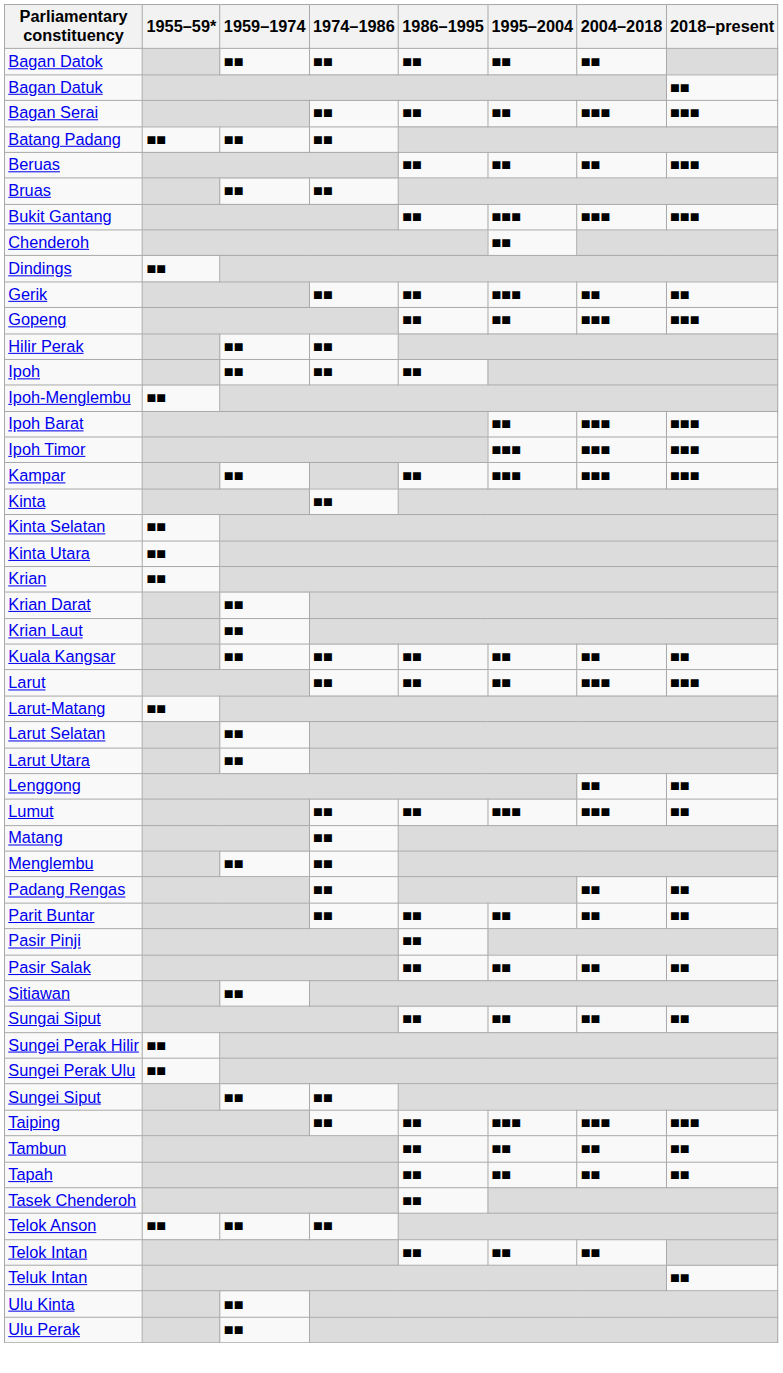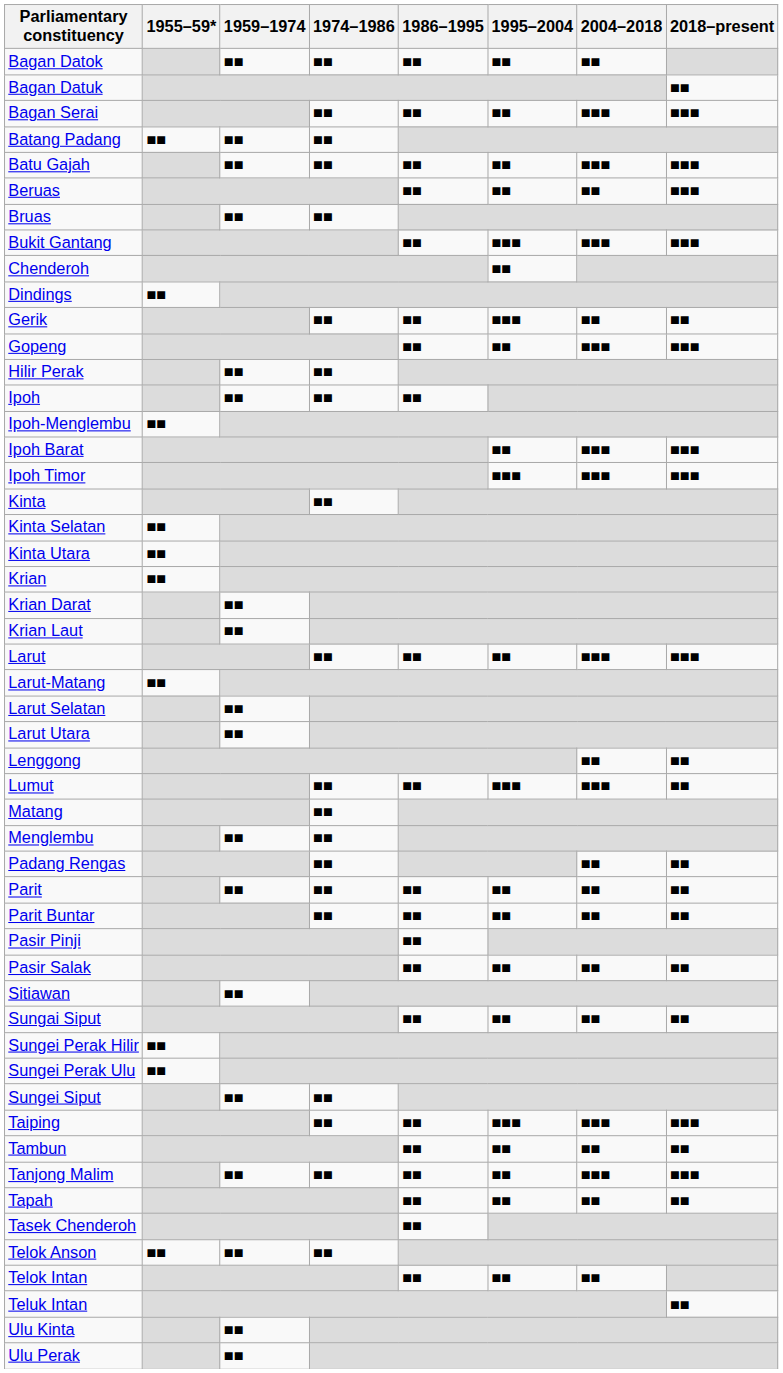 <table class=wikitable>
 <tr>
 <th>Parliamentary<br>constituency</th>
 <th>1955–59*</th>
 <th>1959–1974</th>
 <th>1974–1986</th>
 <th>1986–1995</th>
 <th>1995–2004</th>
 <th>2004–2018</th>
 <th>2018–present</th>
 </tr>
 <tr>
 <td><a href='#'>Bagan Datok</a></td>
 <td bgcolor="dcdcdc"></td>
 <td>■■</td>
 <td>■■</td>
 <td>■■</td>
 <td>■■</td>
 <td>■■</td>
 <td bgcolor=dcdcdc></td>
 </tr>
 <tr>
 <td><a href='#'>Bagan Datuk</a></td>
 <td colspan="6" bgcolor="dcdcdc"></td>
 <td>■■</td>
 </tr>
 <tr>
 <td><a href='#'>Bagan Serai</a></td>
 <td colspan="2" bgcolor="dcdcdc"></td>
 <td>■■</td>
 <td>■■</td>
 <td>■■</td>
 <td>■■■</td>
 <td>■■■</td>
 </tr>
 <tr>
 <td><a href='#'>Batang Padang</a></td>
 <td>■■</td>
 <td>■■</td>
 <td>■■</td>
 <td colspan=4 bgcolor=dcdcdc></td>
+</tr>
+<tr>
+<td><a href='#'>Batu Gajah</a></td>
+<td bgcolor="dcdcdc"></td>
+<td>■■</td>
+<td>■■</td>
+<td>■■</td>
+<td>■■</td>
+<td>■■■</td>
+<td>■■■</td>
 </tr>
 <tr>
 <td><a href='#'>Beruas</a></td>
 <td colspan="3" bgcolor="dcdcdc"></td>
 <td>■■</td>
 <td>■■</td>
 <td>■■</td>
 <td>■■■</td>
 </tr>
 <tr>
 <td><a href='#'>Bruas</a></td>
 <td bgcolor="dcdcdc"></td>
 <td>■■</td>
 <td>■■</td>
 <td colspan=4 bgcolor=dcdcdc></td>
 </tr>
 <tr>
 <td><a href='#'>Bukit Gantang</a></td>
 <td colspan="3" bgcolor="dcdcdc"></td>
 <td>■■</td>
 <td>■■■</td>
 <td>■■■</td>
 <td>■■■</td>
 </tr>
 <tr>
 <td><a href='#'>Chenderoh</a></td>
 <td colspan="4" bgcolor="dcdcdc"></td>
 <td>■■</td>
 <td colspan=2 bgcolor=dcdcdc></td>
 </tr>
 <tr>
 <td><a href='#'>Dindings</a></td>
 <td>■■</td>
 <td colspan=6 bgcolor=dcdcdc></td>
 </tr>
 <tr>
 <td><a href='#'>Gerik</a></td>
 <td colspan="2" bgcolor="dcdcdc"></td>
 <td>■■</td>
 <td>■■</td>
 <td>■■■</td>
 <td>■■</td>
 <td>■■</td>
 </tr>
 <tr>
 <td><a href='#'>Gopeng</a></td>
 <td colspan="3" bgcolor="dcdcdc"></td>
 <td>■■</td>
 <td>■■</td>
 <td>■■■</td>
 <td>■■■</td>
 </tr>
 <tr>
 <td><a href='#'>Hilir Perak</a></td>
 <td bgcolor="dcdcdc"></td>
 <td>■■</td>
 <td>■■</td>
 <td colspan=4 bgcolor=dcdcdc></td>
 </tr>
 <tr>
 <td><a href='#'>Ipoh</a></td>
 <td bgcolor="dcdcdc"></td>
 <td>■■</td>
 <td>■■</td>
 <td>■■</td>
 <td colspan=3 bgcolor=dcdcdc></td>
 </tr>
 <tr>
 <td><a href='#'>Ipoh-Menglembu</a></td>
 <td>■■</td>
 <td colspan=6 bgcolor=dcdcdc></td>
 </tr>
 <tr>
 <td><a href='#'>Ipoh Barat</a></td>
 <td colspan="4" bgcolor="dcdcdc"></td>
 <td>■■</td>
 <td>■■■</td>
 <td>■■■</td>
 </tr>
 <tr>
 <td><a href='#'>Ipoh Timor</a></td>
 <td colspan="4" bgcolor="dcdcdc"></td>
 <td>■■■</td>
 <td>■■■</td>
 <td>■■■</td>
 </tr>
 <tr>
-<td><a href='#'>Kampar</a></td>
-<td bgcolor="dcdcdc"></td>
-<td>■■</td>
-<td bgcolor=dcdcdc></td>
-<td>■■</td>
-<td>■■■</td>
-<td>■■■</td>
-<td>■■■</td>
-</tr>
-<tr>
 <td><a href='#'>Kinta</a></td>
 <td colspan="2" bgcolor="dcdcdc"></td>
 <td>■■</td>
 <td colspan=4 bgcolor=dcdcdc></td>
 </tr>
 <tr>
 <td><a href='#'>Kinta Selatan</a></td>
 <td>■■</td>
 <td colspan=6 bgcolor=dcdcdc></td>
 </tr>
 <tr>
 <td><a href='#'>Kinta Utara</a></td>
 <td>■■</td>
 <td colspan=6 bgcolor=dcdcdc></td>
 </tr>
 <tr>
 <td><a href='#'>Krian</a></td>
 <td>■■</td>
 <td colspan=6 bgcolor=dcdcdc></td>
 </tr>
 <tr>
 <td><a href='#'>Krian Darat</a></td>
 <td bgcolor="dcdcdc"></td>
 <td>■■</td>
 <td colspan=5 bgcolor=dcdcdc></td>
 </tr>
 <tr>
 <td><a href='#'>Krian Laut</a></td>
 <td bgcolor="dcdcdc"></td>
 <td>■■</td>
 <td colspan=5 bgcolor=dcdcdc></td>
-</tr>
-<tr>
-<td><a href='#'>Kuala Kangsar</a></td>
-<td bgcolor="dcdcdc"></td>
-<td>■■</td>
-<td>■■</td>
-<td>■■</td>
-<td>■■</td>
-<td>■■</td>
-<td>■■</td>
 </tr>
 <tr>
 <td><a href='#'>Larut</a></td>
 <td colspan="2" bgcolor="dcdcdc"></td>
 <td>■■</td>
 <td>■■</td>
 <td>■■</td>
 <td>■■■</td>
 <td>■■■</td>
 </tr>
 <tr>
 <td><a href='#'>Larut-Matang</a></td>
 <td>■■</td>
 <td colspan=6 bgcolor=dcdcdc></td>
 </tr>
 <tr>
 <td><a href='#'>Larut Selatan</a></td>
 <td bgcolor="dcdcdc"></td>
 <td>■■</td>
 <td colspan=5 bgcolor=dcdcdc></td>
 </tr>
 <tr>
 <td><a href='#'>Larut Utara</a></td>
 <td bgcolor="dcdcdc"></td>
 <td>■■</td>
 <td colspan=5 bgcolor=dcdcdc></td>
 </tr>
 <tr>
 <td><a href='#'>Lenggong</a></td>
 <td colspan="5" bgcolor="dcdcdc"></td>
 <td>■■</td>
 <td>■■</td>
 </tr>
 <tr>
 <td><a href='#'>Lumut</a></td>
 <td colspan="2" bgcolor="dcdcdc"></td>
 <td>■■</td>
 <td>■■</td>
 <td>■■■</td>
 <td>■■■</td>
 <td>■■</td>
 </tr>
 <tr>
 <td><a href='#'>Matang</a></td>
 <td colspan="2" bgcolor="dcdcdc"></td>
 <td>■■</td>
 <td colspan=4 bgcolor=dcdcdc></td>
 </tr>
 <tr>
 <td><a href='#'>Menglembu</a></td>
 <td bgcolor="dcdcdc"></td>
 <td>■■</td>
 <td>■■</td>
 <td colspan=4 bgcolor=dcdcdc></td>
 </tr>
 <tr>
 <td><a href='#'>Padang Rengas</a></td>
 <td colspan="2" bgcolor="dcdcdc"></td>
 <td>■■</td>
 <td colspan=2 bgcolor=dcdcdc></td>
+<td>■■</td>
+<td>■■</td>
+</tr>
+<tr>
+<td><a href='#'>Parit</a></td>
+<td bgcolor="dcdcdc"></td>
+<td>■■</td>
+<td>■■</td>
+<td>■■</td>
+<td>■■</td>
 <td>■■</td>
 <td>■■</td>
 </tr>
 <tr>
 <td><a href='#'>Parit Buntar</a></td>
 <td colspan="2" bgcolor="dcdcdc"></td>
 <td>■■</td>
 <td>■■</td>
 <td>■■</td>
 <td>■■</td>
 <td>■■</td>
 </tr>
 <tr>
 <td><a href='#'>Pasir Pinji</a></td>
 <td colspan="3" bgcolor="dcdcdc"></td>
 <td>■■</td>
 <td colspan=3 bgcolor=dcdcdc></td>
 </tr>
 <tr>
 <td><a href='#'>Pasir Salak</a></td>
 <td colspan="3" bgcolor="dcdcdc"></td>
 <td>■■</td>
 <td>■■</td>
 <td>■■</td>
 <td>■■</td>
 </tr>
 <tr>
 <td><a href='#'>Sitiawan</a></td>
 <td bgcolor="dcdcdc"></td>
 <td>■■</td>
 <td colspan=5 bgcolor=dcdcdc></td>
 </tr>
 <tr>
 <td><a href='#'>Sungai Siput</a></td>
 <td colspan="3" bgcolor="dcdcdc"></td>
 <td>■■</td>
 <td>■■</td>
 <td>■■</td>
 <td>■■</td>
 </tr>
 <tr>
 <td><a href='#'>Sungei Perak Hilir</a></td>
 <td>■■</td>
 <td colspan=6 bgcolor=dcdcdc></td>
 </tr>
 <tr>
 <td><a href='#'>Sungei Perak Ulu</a></td>
 <td>■■</td>
 <td colspan=6 bgcolor=dcdcdc></td>
 </tr>
 <tr>
 <td><a href='#'>Sungei Siput</a></td>
 <td bgcolor="dcdcdc"></td>
 <td>■■</td>
 <td>■■</td>
 <td colspan=4 bgcolor=dcdcdc></td>
 </tr>
 <tr>
 <td><a href='#'>Taiping</a></td>
 <td colspan="2" bgcolor="dcdcdc"></td>
 <td>■■</td>
 <td>■■</td>
 <td>■■■</td>
 <td>■■■</td>
 <td>■■■</td>
 </tr>
 <tr>
 <td><a href='#'>Tambun</a></td>
 <td colspan="3" bgcolor="dcdcdc"></td>
 <td>■■</td>
 <td>■■</td>
 <td>■■</td>
 <td>■■</td>
 </tr>
 <tr>
+<td><a href='#'>Tanjong Malim</a></td>
+<td bgcolor="dcdcdc"></td>
+<td>■■</td>
+<td>■■</td>
+<td>■■</td>
+<td>■■</td>
+<td>■■■</td>
+<td>■■■</td>
+</tr>
+<tr>
 <td><a href='#'>Tapah</a></td>
 <td colspan="3" bgcolor="dcdcdc"></td>
 <td>■■</td>
 <td>■■</td>
 <td>■■</td>
 <td>■■</td>
 </tr>
 <tr>
 <td><a href='#'>Tasek Chenderoh</a></td>
 <td colspan="3" bgcolor="dcdcdc"></td>
 <td>■■</td>
 <td colspan=3 bgcolor=dcdcdc></td>
 </tr>
 <tr>
 <td><a href='#'>Telok Anson</a></td>
 <td>■■</td>
 <td>■■</td>
 <td>■■</td>
 <td colspan=4 bgcolor=dcdcdc></td>
 </tr>
 <tr>
 <td><a href='#'>Telok Intan</a></td>
 <td colspan="3" bgcolor="dcdcdc"></td>
 <td>■■</td>
 <td>■■</td>
 <td>■■</td>
 <td bgcolor=dcdcdc></td>
 </tr>
 <tr>
 <td><a href='#'>Teluk Intan</a></td>
 <td colspan="6" bgcolor="dcdcdc"></td>
 <td>■■</td>
 </tr>
 <tr>
 <td><a href='#'>Ulu Kinta</a></td>
 <td bgcolor="dcdcdc"></td>
 <td>■■</td>
 <td colspan=5 bgcolor=dcdcdc></td>
 </tr>
 <tr>
 <td><a href='#'>Ulu Perak</a></td>
 <td bgcolor="dcdcdc"></td>
 <td>■■</td>
 <td colspan=5 bgcolor=dcdcdc></td>
 </tr>
 </table>
